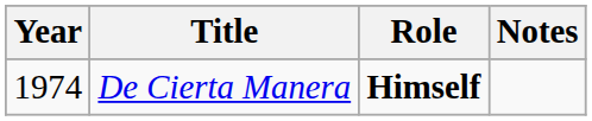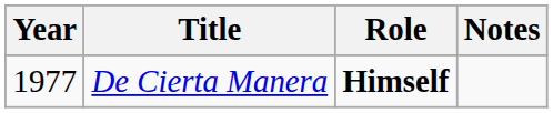 <table class="wikitable">
 <tr>
 <th>Year</th>
 <th>Title</th>
 <th>Role</th>
 <th>Notes</th>
 </tr>
 <tr>
-<td>1974</td>
+<td>1977</td>
 <td><em><a href='#'>De Cierta Manera</a></em></td>
 <td><strong>Himself</strong></td>
 <td></td>
 </tr>
 </table>
